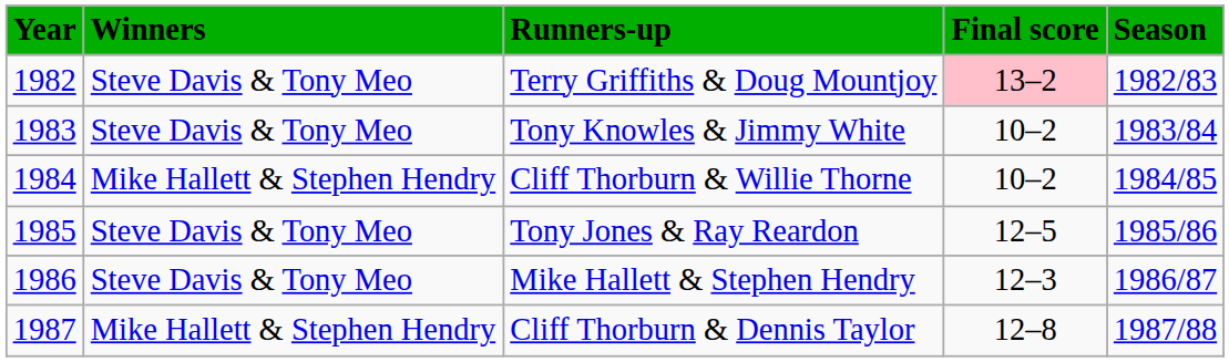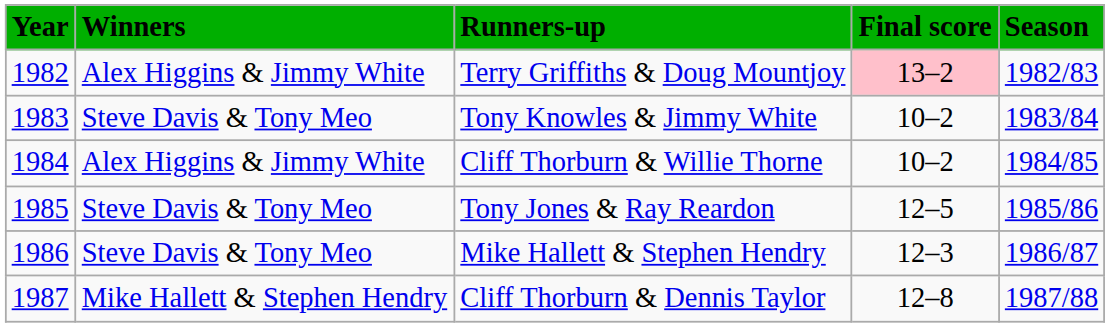 <table class="wikitable" style="margin: auto">
 <tr>
 <th style="text-align: center; background-color: #00af00">Year</th>
 <th style="text-align: left; background-color: #00af00">Winners</th>
 <th style="text-align: left; background-color: #00af00">Runners-up</th>
 <th style="text-align: left; background-color: #00af00">Final score</th>
 <th style="text-align: left; background-color: #00af00">Season</th>
 </tr>
 <tr>
 <td><a href='#'>1982</a></td>
-<td> <a href='#'>Steve Davis</a> &  <a href='#'>Tony Meo</a></td>
+<td> <a href='#'>Alex Higgins</a> &  <a href='#'>Jimmy White</a></td>
 <td> <a href='#'>Terry Griffiths</a> &  <a href='#'>Doug Mountjoy</a></td>
 <td style="background: pink; text-align: center">13–2</td>
 <td><a href='#'>1982/83</a></td>
 </tr>
 <tr>
 <td><a href='#'>1983</a></td>
 <td> <a href='#'>Steve Davis</a> &  <a href='#'>Tony Meo</a></td>
 <td> <a href='#'>Tony Knowles</a> &  <a href='#'>Jimmy White</a></td>
 <td style="text-align: center">10–2</td>
 <td><a href='#'>1983/84</a></td>
 </tr>
 <tr>
 <td><a href='#'>1984</a></td>
-<td> <a href='#'>Mike Hallett</a> &  <a href='#'>Stephen Hendry</a></td>
+<td> <a href='#'>Alex Higgins</a> &  <a href='#'>Jimmy White</a></td>
 <td> <a href='#'>Cliff Thorburn</a> &  <a href='#'>Willie Thorne</a></td>
 <td style="text-align: center">10–2</td>
 <td><a href='#'>1984/85</a></td>
 </tr>
 <tr>
 <td><a href='#'>1985</a></td>
 <td> <a href='#'>Steve Davis</a> &  <a href='#'>Tony Meo</a></td>
 <td> <a href='#'>Tony Jones</a> &  <a href='#'>Ray Reardon</a></td>
 <td style="text-align: center">12–5</td>
 <td><a href='#'>1985/86</a></td>
 </tr>
 <tr>
 <td><a href='#'>1986</a></td>
 <td> <a href='#'>Steve Davis</a> &  <a href='#'>Tony Meo</a></td>
 <td> <a href='#'>Mike Hallett</a> &  <a href='#'>Stephen Hendry</a></td>
 <td style="text-align: center">12–3</td>
 <td><a href='#'>1986/87</a></td>
 </tr>
 <tr>
 <td><a href='#'>1987</a></td>
 <td> <a href='#'>Mike Hallett</a> &  <a href='#'>Stephen Hendry</a></td>
 <td> <a href='#'>Cliff Thorburn</a> &  <a href='#'>Dennis Taylor</a></td>
 <td style="text-align: center">12–8</td>
 <td><a href='#'>1987/88</a></td>
 </tr>
 </table>
